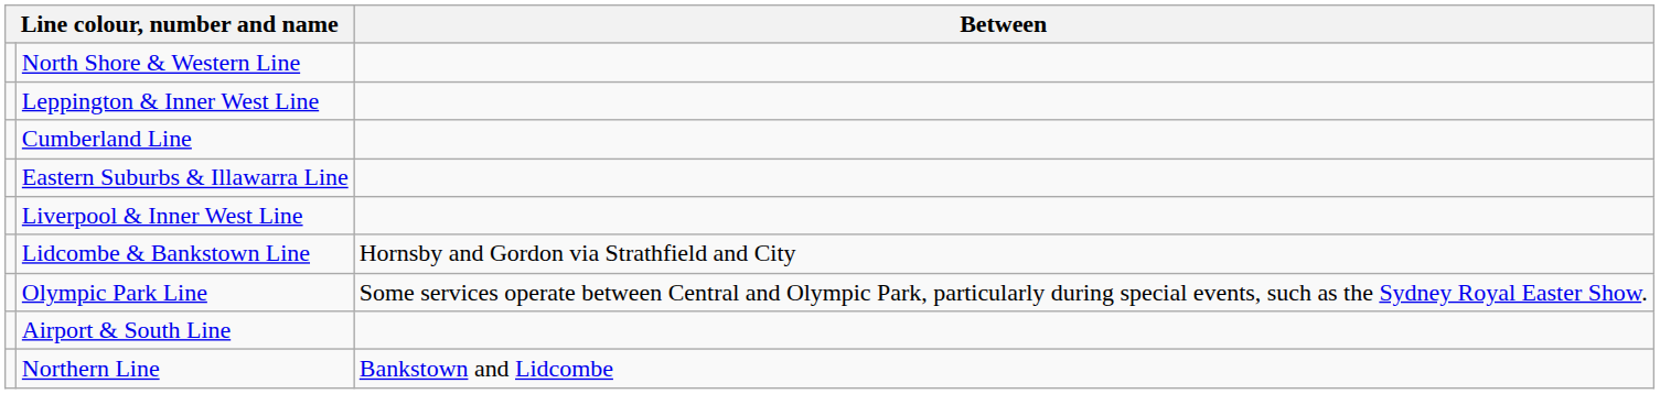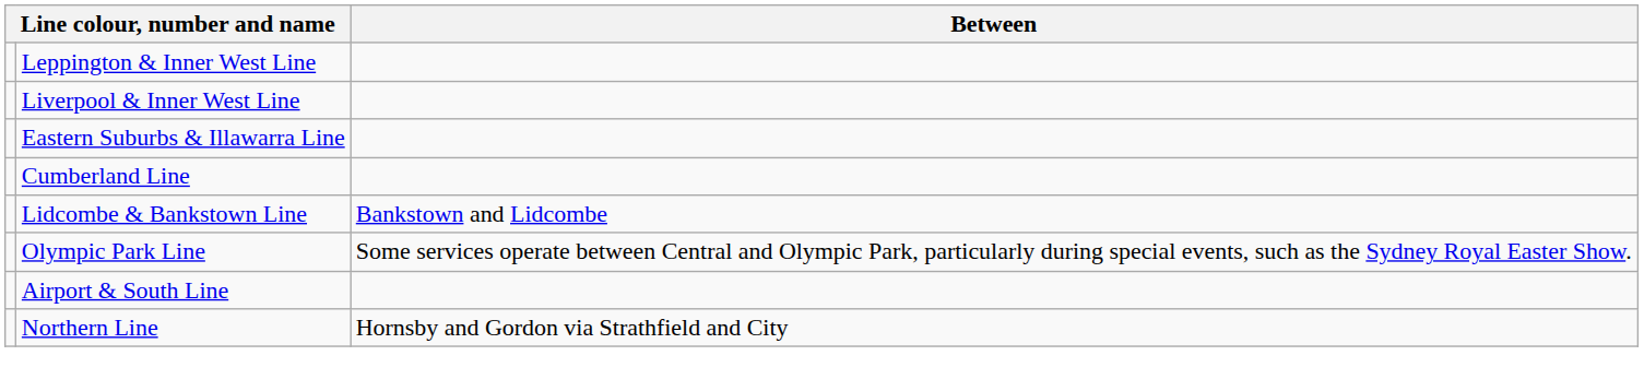 <table class="wikitable">
 <tr>
 <th colspan="2">Line colour, number and name</th>
 <th>Between</th>
-</tr>
-<tr>
-<td></td>
-<td><a href='#'>North Shore & Western Line</a></td>
-<td><br></td>
 </tr>
 <tr>
 <td></td>
 <td><a href='#'>Leppington & Inner West Line</a></td>
 <td><br></td>
 </tr>
 <tr>
 <td></td>
-<td><a href='#'>Cumberland Line</a></td>
+<td><a href='#'>Liverpool & Inner West Line</a></td>
 <td></td>
 </tr>
 <tr>
 <td></td>
 <td><a href='#'>Eastern Suburbs & Illawarra Line</a></td>
 <td></td>
 </tr>
 <tr>
 <td></td>
-<td><a href='#'>Liverpool & Inner West Line</a></td>
+<td><a href='#'>Cumberland Line</a></td>
 <td></td>
 </tr>
 <tr>
 <td></td>
 <td><a href='#'>Lidcombe & Bankstown Line</a></td>
-<td>Hornsby and Gordon via Strathfield and City</td>
+<td><a href='#'>Bankstown</a> and <a href='#'>Lidcombe</a></td>
 </tr>
 <tr>
 <td></td>
 <td><a href='#'>Olympic Park Line</a></td>
 <td> Some services operate between Central and Olympic Park, particularly during special events, such as the <a href='#'>Sydney Royal Easter Show</a>.</td>
 </tr>
 <tr>
 <td></td>
 <td><a href='#'>Airport & South Line</a></td>
 <td></td>
 </tr>
 <tr>
 <td></td>
 <td><a href='#'>Northern Line</a></td>
-<td><a href='#'>Bankstown</a> and <a href='#'>Lidcombe</a></td>
+<td>Hornsby and Gordon via Strathfield and City</td>
 </tr>
 </table>
